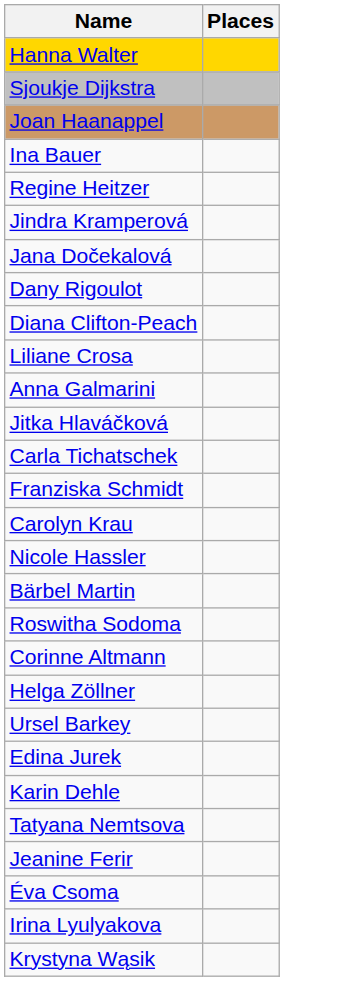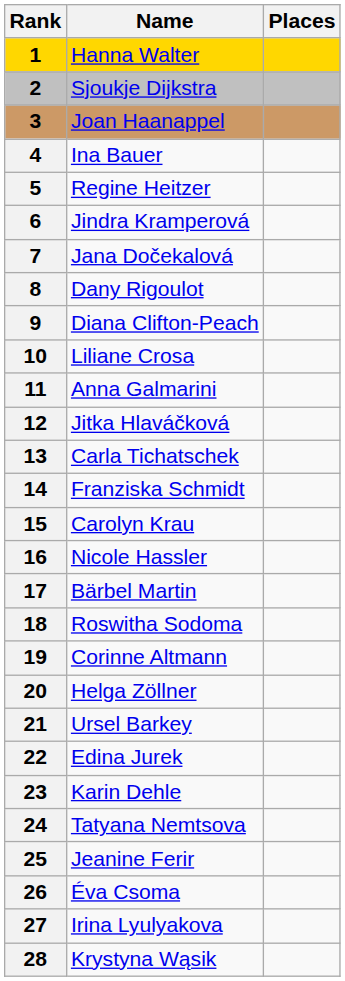 <table class="wikitable">
 <tr>
+<th>Rank</th>
 <th>Name</th>
 <th>Places</th>
 </tr>
 <tr bgcolor="gold">
+<td align="center"><strong>1</strong></td>
 <td> <a href='#'>Hanna Walter</a></td>
 <td></td>
 </tr>
 <tr bgcolor="silver">
+<td align="center"><strong>2</strong></td>
 <td> <a href='#'>Sjoukje Dijkstra</a></td>
 <td></td>
 </tr>
 <tr bgcolor="cc9966">
+<td align="center"><strong>3</strong></td>
 <td> <a href='#'>Joan Haanappel</a></td>
 <td></td>
 </tr>
 <tr>
+<th>4</th>
 <td> <a href='#'>Ina Bauer</a></td>
 <td></td>
 </tr>
 <tr>
+<th>5</th>
 <td> <a href='#'>Regine Heitzer</a></td>
 <td></td>
 </tr>
 <tr>
+<th>6</th>
 <td> <a href='#'>Jindra Kramperová</a></td>
 <td></td>
 </tr>
 <tr>
+<th>7</th>
 <td> <a href='#'>Jana Dočekalová</a></td>
 <td></td>
 </tr>
 <tr>
+<th>8</th>
 <td> <a href='#'>Dany Rigoulot</a></td>
 <td></td>
 </tr>
 <tr>
+<th>9</th>
 <td> <a href='#'>Diana Clifton-Peach</a></td>
 <td></td>
 </tr>
 <tr>
+<th>10</th>
 <td> <a href='#'>Liliane Crosa</a></td>
 <td></td>
 </tr>
 <tr>
+<th>11</th>
 <td> <a href='#'>Anna Galmarini</a></td>
 <td></td>
 </tr>
 <tr>
+<th>12</th>
 <td> <a href='#'>Jitka Hlaváčková</a></td>
 <td></td>
 </tr>
 <tr>
+<th>13</th>
 <td> <a href='#'>Carla Tichatschek</a></td>
 <td></td>
 </tr>
 <tr>
+<th>14</th>
 <td> <a href='#'>Franziska Schmidt</a></td>
 <td></td>
 </tr>
 <tr>
+<th>15</th>
 <td> <a href='#'>Carolyn Krau</a></td>
 <td></td>
 </tr>
 <tr>
+<th>16</th>
 <td> <a href='#'>Nicole Hassler</a></td>
 <td></td>
 </tr>
 <tr>
+<th>17</th>
 <td> <a href='#'>Bärbel Martin</a></td>
 <td></td>
 </tr>
 <tr>
+<th>18</th>
 <td> <a href='#'>Roswitha Sodoma</a></td>
 <td></td>
 </tr>
 <tr>
+<th>19</th>
 <td> <a href='#'>Corinne Altmann</a></td>
 <td></td>
 </tr>
 <tr>
+<th>20</th>
 <td> <a href='#'>Helga Zöllner</a></td>
 <td></td>
 </tr>
 <tr>
+<th>21</th>
 <td> <a href='#'>Ursel Barkey</a></td>
 <td></td>
 </tr>
 <tr>
+<th>22</th>
 <td> <a href='#'>Edina Jurek</a></td>
 <td></td>
 </tr>
 <tr>
+<th>23</th>
 <td> <a href='#'>Karin Dehle</a></td>
 <td></td>
 </tr>
 <tr>
+<th>24</th>
 <td> <a href='#'>Tatyana Nemtsova</a></td>
 <td></td>
 </tr>
 <tr>
+<th>25</th>
 <td> <a href='#'>Jeanine Ferir</a></td>
 <td></td>
 </tr>
 <tr>
+<th>26</th>
 <td> <a href='#'>Éva Csoma</a></td>
 <td></td>
 </tr>
 <tr>
+<th>27</th>
 <td> <a href='#'>Irina Lyulyakova</a></td>
 <td></td>
 </tr>
 <tr>
+<th>28</th>
 <td> <a href='#'>Krystyna Wąsik</a></td>
 <td></td>
 </tr>
 </table>
